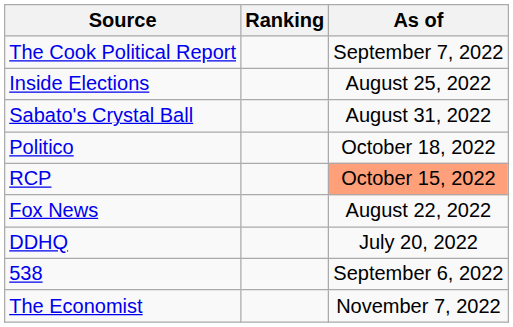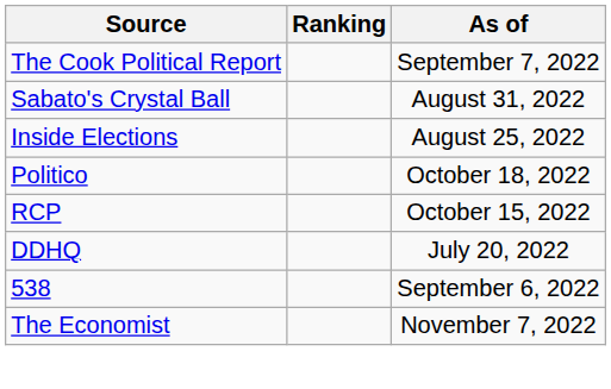 <table class="wikitable" style="text-align:center">
 <tr>
 <th>Source</th>
 <th>Ranking</th>
 <th>As of</th>
 </tr>
 <tr>
 <td align=left><a href='#'>The Cook Political Report</a></td>
 <td></td>
 <td>September 7, 2022</td>
 </tr>
 <tr>
+<td align=left><a href='#'>Sabato's Crystal Ball</a></td>
+<td></td>
+<td>August 31, 2022</td>
+</tr>
+<tr>
 <td align=left><a href='#'>Inside Elections</a></td>
 <td></td>
 <td>August 25, 2022</td>
-</tr>
-<tr>
-<td align=left><a href='#'>Sabato's Crystal Ball</a></td>
-<td></td>
-<td>August 31, 2022</td>
 </tr>
 <tr>
 <td align="left"><a href='#'>Politico</a></td>
 <td></td>
 <td>October 18, 2022</td>
 </tr>
 <tr>
 <td align="left"><a href='#'>RCP</a></td>
 <td></td>
-<td style="background: lightsalmon;">October 15, 2022</td>
-</tr>
-<tr>
-<td align=left><a href='#'>Fox News</a></td>
-<td></td>
-<td>August 22, 2022</td>
+<td>October 15, 2022</td>
 </tr>
 <tr>
 <td align="left"><a href='#'>DDHQ</a></td>
 <td></td>
 <td>July 20, 2022</td>
 </tr>
 <tr>
 <td align="left"><a href='#'>538</a></td>
 <td></td>
 <td>September 6, 2022</td>
 </tr>
 <tr>
 <td align="left"><a href='#'>The Economist</a></td>
 <td></td>
 <td>November 7, 2022</td>
 </tr>
 </table>
